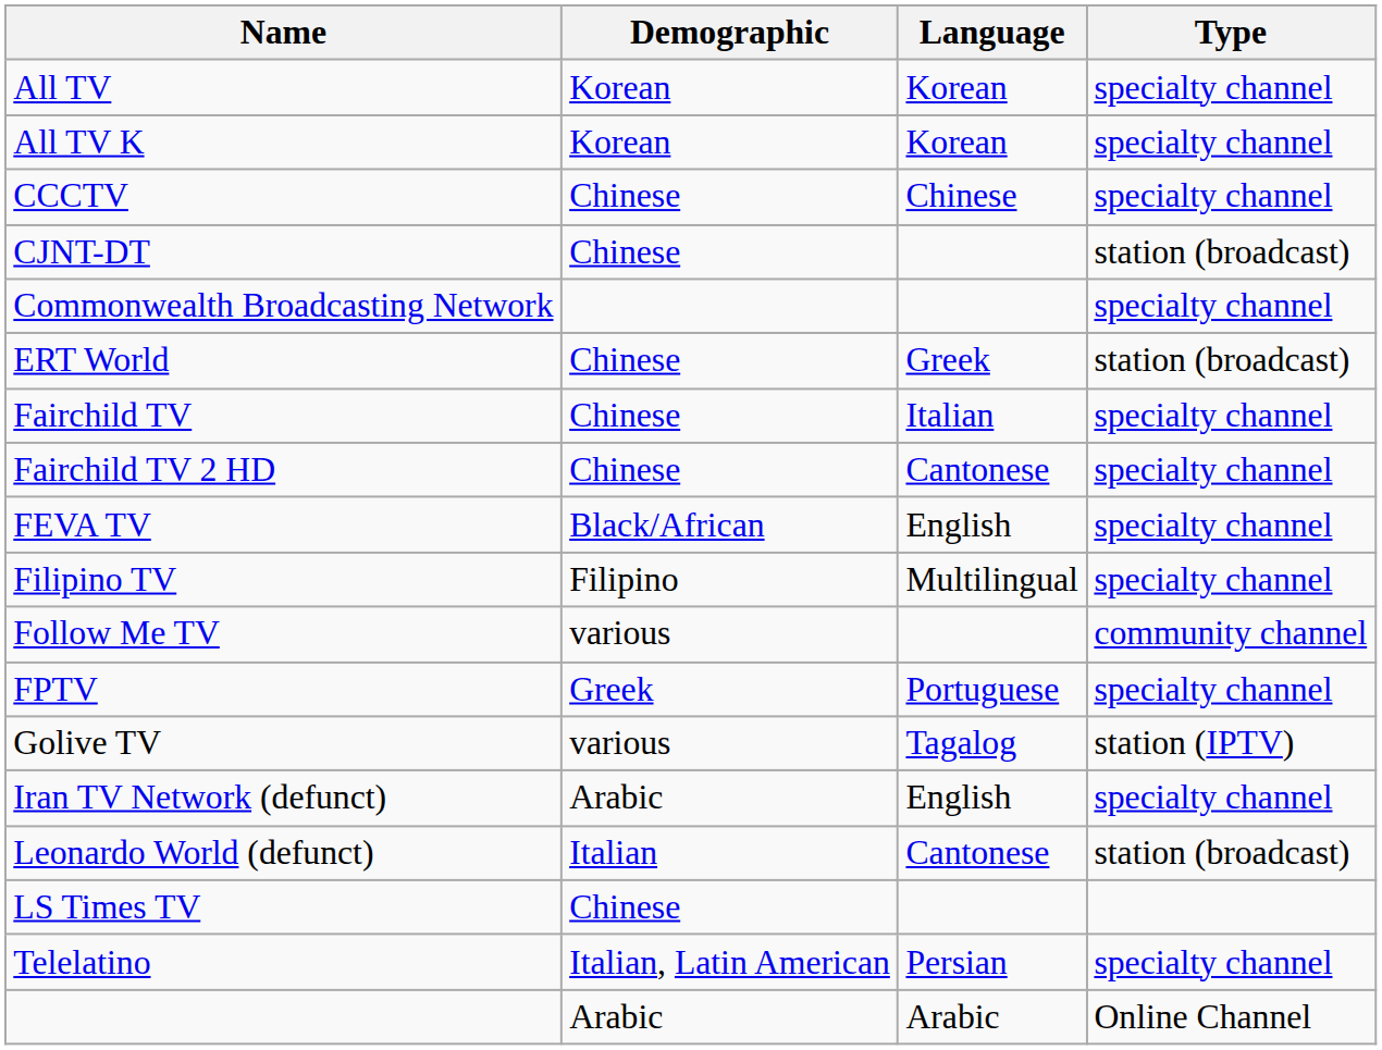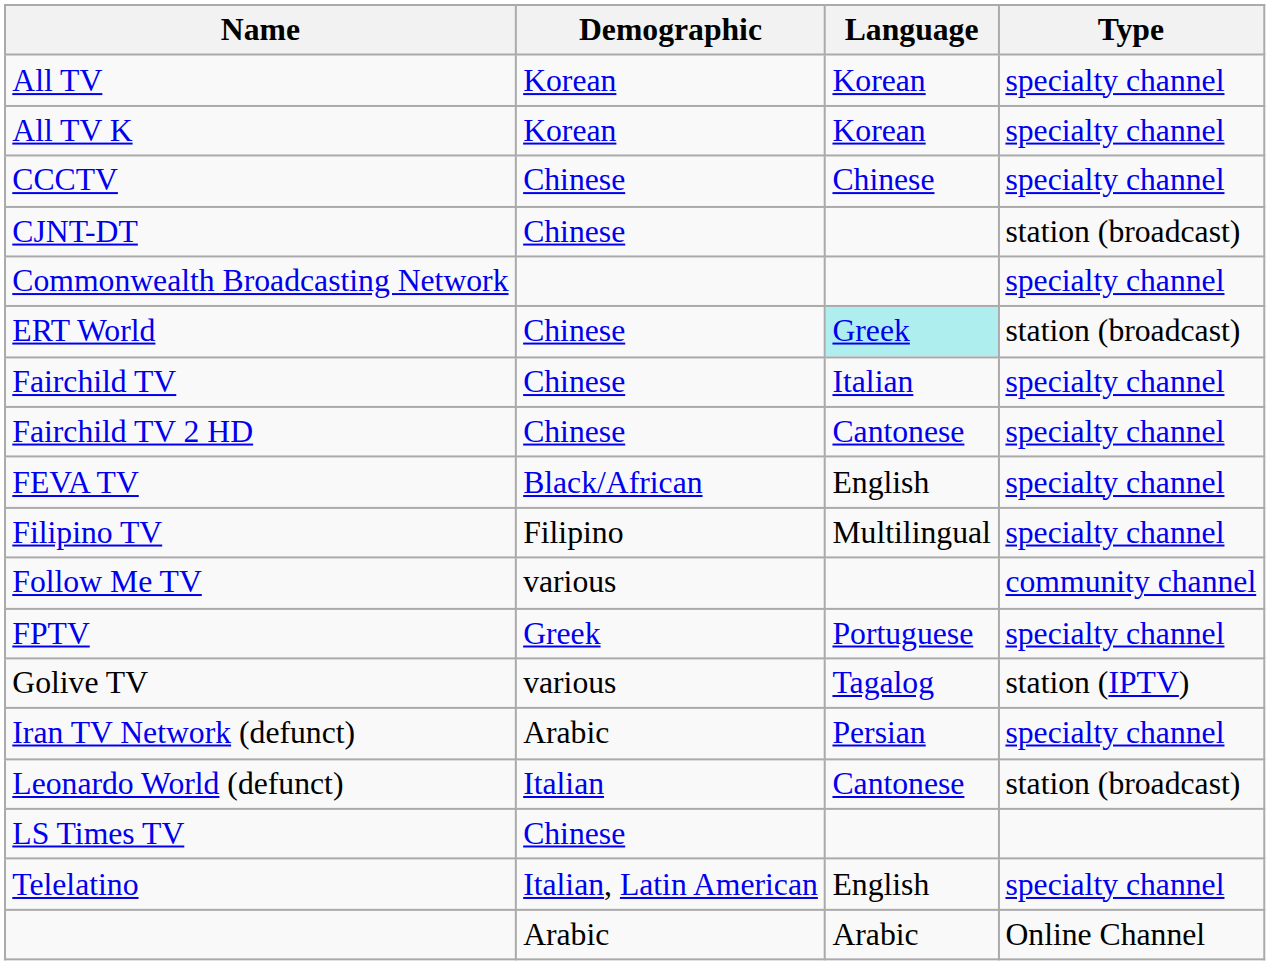 <table class="wikitable">
 <tr>
 <th>Name</th>
 <th>Demographic</th>
 <th>Language</th>
 <th>Type</th>
 </tr>
 <tr>
 <td><a href='#'>All TV</a></td>
 <td><a href='#'>Korean</a></td>
 <td><a href='#'>Korean</a></td>
 <td><a href='#'>specialty channel</a></td>
 </tr>
 <tr>
 <td><a href='#'>All TV K</a></td>
 <td><a href='#'>Korean</a></td>
 <td><a href='#'>Korean</a></td>
 <td><a href='#'>specialty channel</a></td>
 </tr>
 <tr>
 <td><a href='#'>CCCTV</a></td>
 <td><a href='#'>Chinese</a></td>
 <td><a href='#'>Chinese</a></td>
 <td><a href='#'>specialty channel</a></td>
 </tr>
 <tr>
 <td><a href='#'>CJNT-DT</a></td>
 <td><a href='#'>Chinese</a></td>
 <td></td>
 <td>station (broadcast)</td>
 </tr>
 <tr>
 <td><a href='#'>Commonwealth Broadcasting Network</a></td>
 <td></td>
 <td></td>
 <td><a href='#'>specialty channel</a></td>
 </tr>
 <tr>
 <td><a href='#'>ERT World</a></td>
 <td><a href='#'>Chinese</a></td>
-<td><a href='#'>Greek</a></td>
+<td style="background: paleturquoise;"><a href='#'>Greek</a></td>
 <td>station (broadcast)</td>
 </tr>
 <tr>
 <td><a href='#'>Fairchild TV</a></td>
 <td><a href='#'>Chinese</a></td>
 <td><a href='#'>Italian</a></td>
 <td><a href='#'>specialty channel</a></td>
 </tr>
 <tr>
 <td><a href='#'>Fairchild TV 2 HD</a></td>
 <td><a href='#'>Chinese</a></td>
 <td><a href='#'>Cantonese</a></td>
 <td><a href='#'>specialty channel</a></td>
 </tr>
 <tr>
 <td><a href='#'>FEVA TV</a></td>
 <td><a href='#'>Black/African</a></td>
 <td>English</td>
 <td><a href='#'>specialty channel</a></td>
 </tr>
 <tr>
 <td><a href='#'>Filipino TV</a></td>
 <td>Filipino</td>
 <td>Multilingual</td>
 <td><a href='#'>specialty channel</a></td>
 </tr>
 <tr>
 <td><a href='#'>Follow Me TV</a></td>
 <td>various</td>
 <td></td>
 <td><a href='#'>community channel</a></td>
 </tr>
 <tr>
 <td><a href='#'>FPTV</a></td>
 <td><a href='#'>Greek</a></td>
 <td><a href='#'>Portuguese</a></td>
 <td><a href='#'>specialty channel</a></td>
 </tr>
 <tr>
 <td>Golive TV</td>
 <td>various</td>
 <td><a href='#'>Tagalog</a></td>
 <td>station (<a href='#'>IPTV</a>)</td>
 </tr>
 <tr>
 <td><a href='#'>Iran TV Network</a> (defunct)</td>
 <td>Arabic</td>
-<td>English</td>
+<td><a href='#'>Persian</a></td>
 <td><a href='#'>specialty channel</a></td>
 </tr>
 <tr>
 <td><a href='#'>Leonardo World</a> (defunct)</td>
 <td><a href='#'>Italian</a></td>
 <td><a href='#'>Cantonese</a></td>
 <td>station (broadcast)</td>
 </tr>
 <tr>
 <td><a href='#'>LS Times TV</a></td>
 <td><a href='#'>Chinese</a></td>
 <td></td>
 <td></td>
 </tr>
 <tr>
 <td><a href='#'>Telelatino</a></td>
 <td><a href='#'>Italian</a>, <a href='#'>Latin American</a></td>
-<td><a href='#'>Persian</a></td>
+<td>English</td>
 <td><a href='#'>specialty channel</a></td>
 </tr>
 <tr>
 <td></td>
 <td>Arabic</td>
 <td>Arabic</td>
 <td>Online Channel</td>
 </tr>
 </table>
